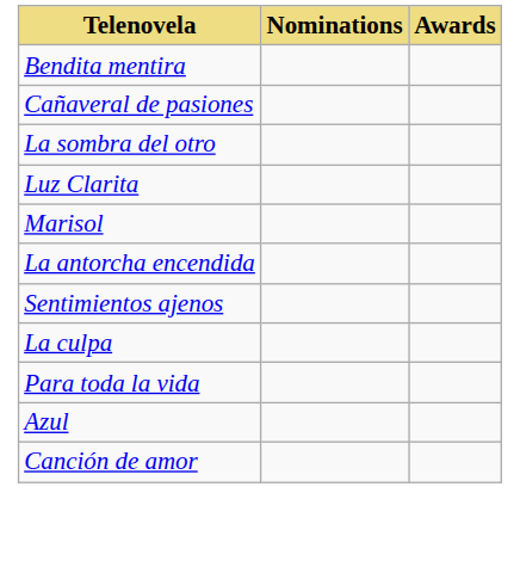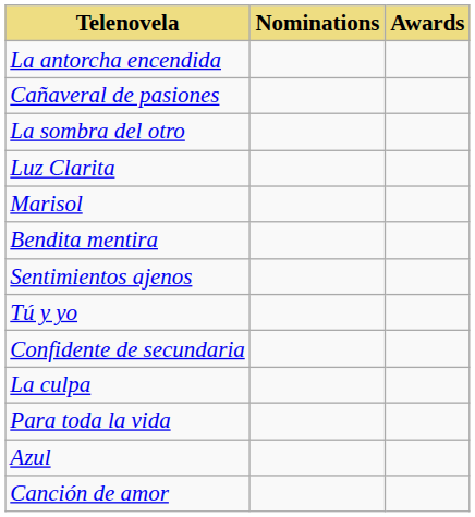 <table class="wikitable sortable" style="margin:1em auto;">
 <tr>
 <th style="background-color:#EEDD82;">Telenovela</th>
 <th style="background-color:#EEDD82;">Nominations</th>
 <th style="background-color:#EEDD82;">Awards</th>
 </tr>
 <tr>
-<td><em><a href='#'>Bendita mentira</a></em></td>
+<td><em><a href='#'>La antorcha encendida</a></em></td>
 <td></td>
 <td></td>
 </tr>
 <tr>
 <td><em><a href='#'>Cañaveral de pasiones</a></em></td>
 <td></td>
 <td></td>
 </tr>
 <tr>
 <td><em><a href='#'>La sombra del otro</a></em></td>
 <td></td>
 <td></td>
 </tr>
 <tr>
 <td><em><a href='#'>Luz Clarita</a></em></td>
 <td></td>
 <td></td>
 </tr>
 <tr>
 <td><em><a href='#'>Marisol</a></em></td>
 <td></td>
 <td></td>
 </tr>
 <tr>
-<td><em><a href='#'>La antorcha encendida</a></em></td>
+<td><em><a href='#'>Bendita mentira</a></em></td>
 <td></td>
 <td></td>
 </tr>
 <tr>
 <td><em><a href='#'>Sentimientos ajenos</a></em></td>
+<td></td>
+<td></td>
+</tr>
+<tr>
+<td><em><a href='#'>Tú y yo</a></em></td>
+<td></td>
+<td></td>
+</tr>
+<tr>
+<td><em><a href='#'>Confidente de secundaria</a></em></td>
 <td></td>
 <td></td>
 </tr>
 <tr>
 <td><em><a href='#'>La culpa</a></em></td>
 <td></td>
 <td></td>
 </tr>
 <tr>
 <td><em><a href='#'>Para toda la vida</a></em></td>
 <td></td>
 <td></td>
 </tr>
 <tr>
 <td><em><a href='#'>Azul</a></em></td>
 <td></td>
 <td></td>
 </tr>
 <tr>
 <td><em><a href='#'>Canción de amor</a></em></td>
 <td></td>
 <td></td>
 </tr>
 </table>
